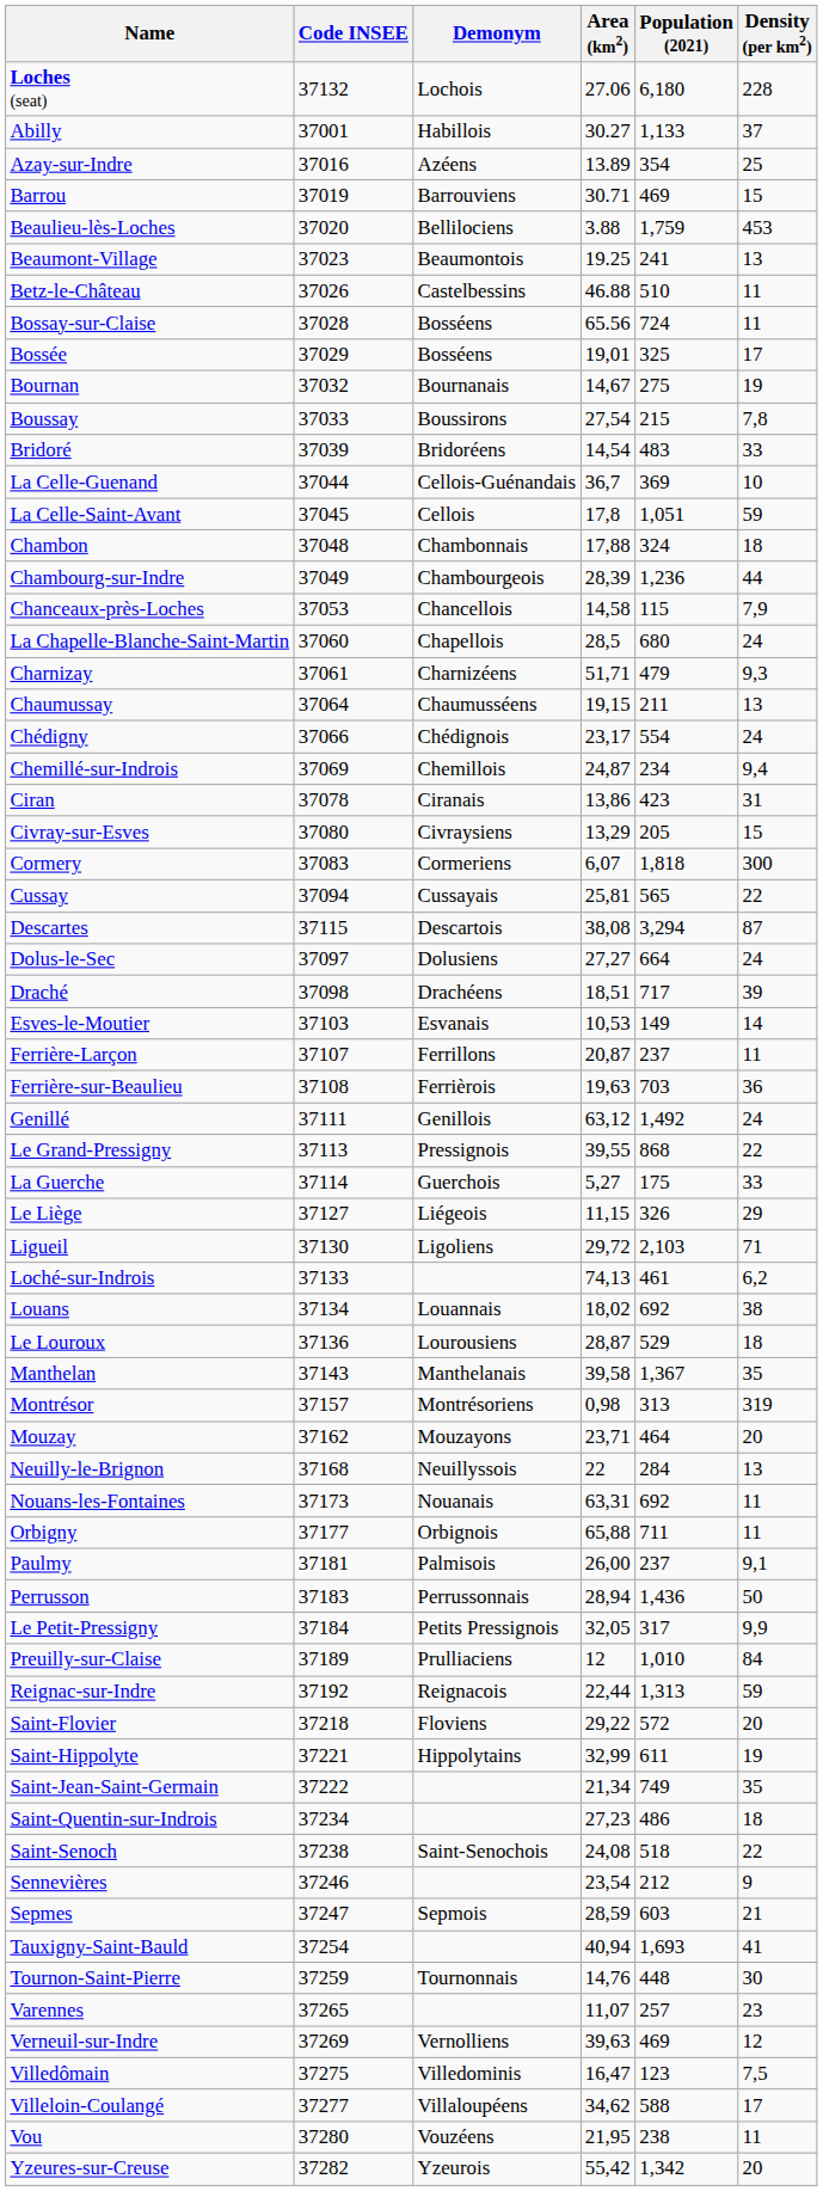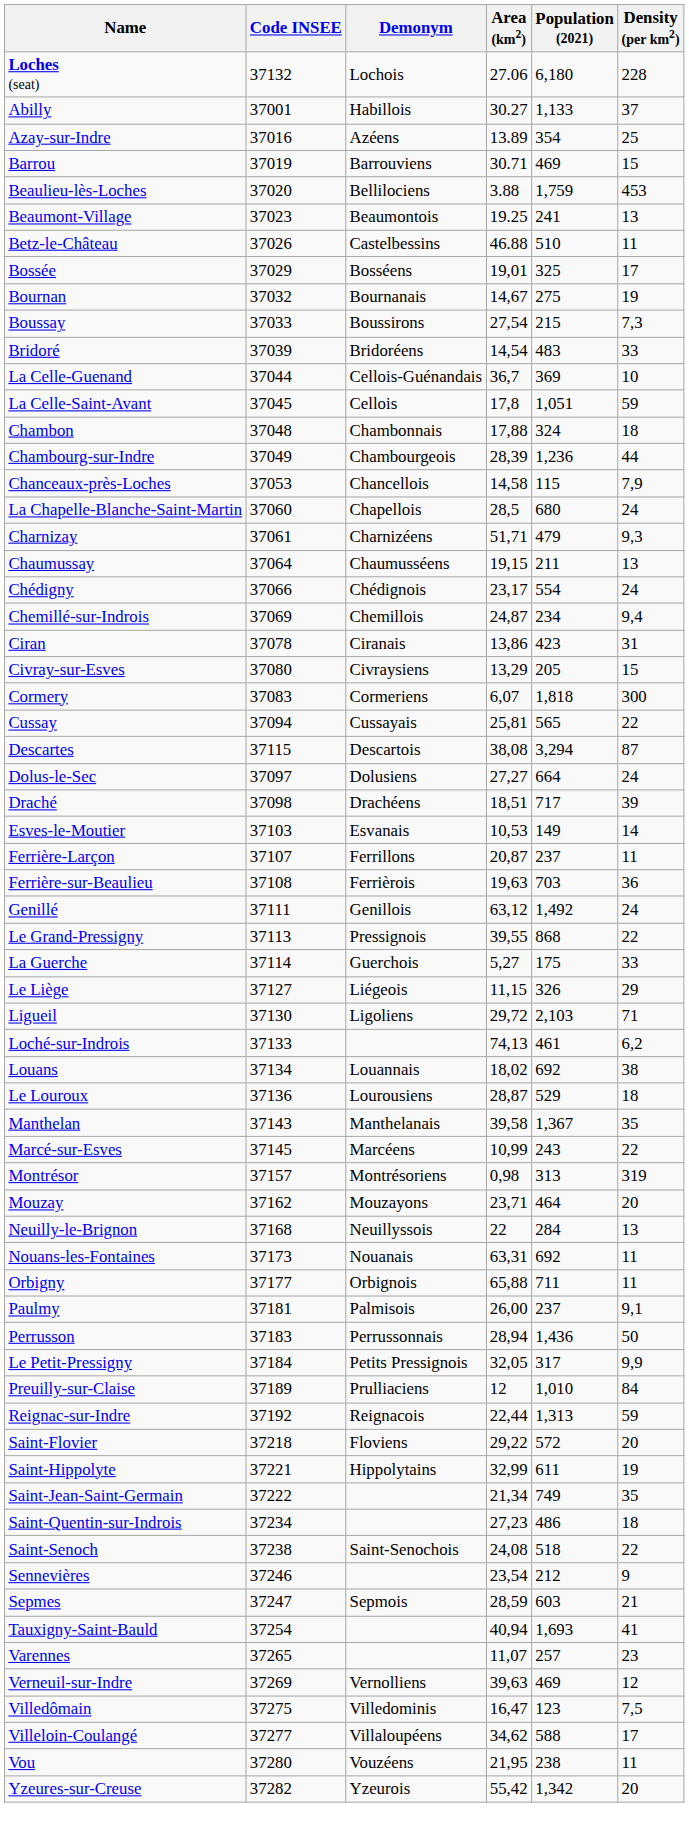 <table class="wikitable">
 <tr>
 <th>Name</th>
 <th><a href='#'>Code INSEE</a></th>
 <th><a href='#'>Demonym</a></th>
 <th>Area<br><small>(km<sup>2</sup>)</small></th>
 <th>Population<br><small>(2021)</small></th>
 <th>Density<br><small>(per km<sup>2</sup>)</small></th>
 </tr>
 <tr>
 <td><strong><a href='#'>Loches</a></strong><br><small>(seat)</small></td>
 <td>37132</td>
 <td>Lochois</td>
 <td>27.06</td>
 <td>6,180</td>
 <td>228</td>
 </tr>
 <tr>
 <td><a href='#'>Abilly</a></td>
 <td>37001</td>
 <td>Habillois</td>
 <td>30.27</td>
 <td>1,133</td>
 <td>37</td>
 </tr>
 <tr>
 <td><a href='#'>Azay-sur-Indre</a></td>
 <td>37016</td>
 <td>Azéens</td>
 <td>13.89</td>
 <td>354</td>
 <td>25</td>
 </tr>
 <tr>
 <td><a href='#'>Barrou</a></td>
 <td>37019</td>
 <td>Barrouviens</td>
 <td>30.71</td>
 <td>469</td>
 <td>15</td>
 </tr>
 <tr>
 <td><a href='#'>Beaulieu-lès-Loches</a></td>
 <td>37020</td>
 <td>Bellilociens</td>
 <td>3.88</td>
 <td>1,759</td>
 <td>453</td>
 </tr>
 <tr>
 <td><a href='#'>Beaumont-Village</a></td>
 <td>37023</td>
 <td>Beaumontois</td>
 <td>19.25</td>
 <td>241</td>
 <td>13</td>
 </tr>
 <tr>
 <td><a href='#'>Betz-le-Château</a></td>
 <td>37026</td>
 <td>Castelbessins</td>
 <td>46.88</td>
 <td>510</td>
 <td>11</td>
 </tr>
 <tr>
-<td><a href='#'>Bossay-sur-Claise</a></td>
-<td>37028</td>
-<td>Bosséens</td>
-<td>65.56</td>
-<td>724</td>
-<td>11</td>
-</tr>
-<tr>
 <td><a href='#'>Bossée</a></td>
 <td>37029</td>
 <td>Bosséens</td>
 <td>19,01</td>
 <td>325</td>
 <td>17</td>
 </tr>
 <tr>
 <td><a href='#'>Bournan</a></td>
 <td>37032</td>
 <td>Bournanais</td>
 <td>14,67</td>
 <td>275</td>
 <td>19</td>
 </tr>
 <tr>
 <td><a href='#'>Boussay</a></td>
 <td>37033</td>
 <td>Boussirons</td>
 <td>27,54</td>
 <td>215</td>
-<td>7,8</td>
+<td>7,3</td>
 </tr>
 <tr>
 <td><a href='#'>Bridoré</a></td>
 <td>37039</td>
 <td>Bridoréens</td>
 <td>14,54</td>
 <td>483</td>
 <td>33</td>
 </tr>
 <tr>
 <td><a href='#'>La Celle-Guenand</a></td>
 <td>37044</td>
 <td>Cellois-Guénandais</td>
 <td>36,7</td>
 <td>369</td>
 <td>10</td>
 </tr>
 <tr>
 <td><a href='#'>La Celle-Saint-Avant</a></td>
 <td>37045</td>
 <td>Cellois</td>
 <td>17,8</td>
 <td>1,051</td>
 <td>59</td>
 </tr>
 <tr>
 <td><a href='#'>Chambon</a></td>
 <td>37048</td>
 <td>Chambonnais</td>
 <td>17,88</td>
 <td>324</td>
 <td>18</td>
 </tr>
 <tr>
 <td><a href='#'>Chambourg-sur-Indre</a></td>
 <td>37049</td>
 <td>Chambourgeois</td>
 <td>28,39</td>
 <td>1,236</td>
 <td>44</td>
 </tr>
 <tr>
 <td><a href='#'>Chanceaux-près-Loches</a></td>
 <td>37053</td>
 <td>Chancellois</td>
 <td>14,58</td>
 <td>115</td>
 <td>7,9</td>
 </tr>
 <tr>
 <td><a href='#'>La Chapelle-Blanche-Saint-Martin</a></td>
 <td>37060</td>
 <td>Chapellois</td>
 <td>28,5</td>
 <td>680</td>
 <td>24</td>
 </tr>
 <tr>
 <td><a href='#'>Charnizay</a></td>
 <td>37061</td>
 <td>Charnizéens</td>
 <td>51,71</td>
 <td>479</td>
 <td>9,3</td>
 </tr>
 <tr>
 <td><a href='#'>Chaumussay</a></td>
 <td>37064</td>
 <td>Chaumusséens</td>
 <td>19,15</td>
 <td>211</td>
 <td>13</td>
 </tr>
 <tr>
 <td><a href='#'>Chédigny</a></td>
 <td>37066</td>
 <td>Chédignois</td>
 <td>23,17</td>
 <td>554</td>
 <td>24</td>
 </tr>
 <tr>
 <td><a href='#'>Chemillé-sur-Indrois</a></td>
 <td>37069</td>
 <td>Chemillois</td>
 <td>24,87</td>
 <td>234</td>
 <td>9,4</td>
 </tr>
 <tr>
 <td><a href='#'>Ciran</a></td>
 <td>37078</td>
 <td>Ciranais</td>
 <td>13,86</td>
 <td>423</td>
 <td>31</td>
 </tr>
 <tr>
 <td><a href='#'>Civray-sur-Esves</a></td>
 <td>37080</td>
 <td>Civraysiens</td>
 <td>13,29</td>
 <td>205</td>
 <td>15</td>
 </tr>
 <tr>
 <td><a href='#'>Cormery</a></td>
 <td>37083</td>
 <td>Cormeriens</td>
 <td>6,07</td>
 <td>1,818</td>
 <td>300</td>
 </tr>
 <tr>
 <td><a href='#'>Cussay</a></td>
 <td>37094</td>
 <td>Cussayais</td>
 <td>25,81</td>
 <td>565</td>
 <td>22</td>
 </tr>
 <tr>
 <td><a href='#'>Descartes</a></td>
 <td>37115</td>
 <td>Descartois</td>
 <td>38,08</td>
 <td>3,294</td>
 <td>87</td>
 </tr>
 <tr>
 <td><a href='#'>Dolus-le-Sec</a></td>
 <td>37097</td>
 <td>Dolusiens</td>
 <td>27,27</td>
 <td>664</td>
 <td>24</td>
 </tr>
 <tr>
 <td><a href='#'>Draché</a></td>
 <td>37098</td>
 <td>Drachéens</td>
 <td>18,51</td>
 <td>717</td>
 <td>39</td>
 </tr>
 <tr>
 <td><a href='#'>Esves-le-Moutier</a></td>
 <td>37103</td>
 <td>Esvanais</td>
 <td>10,53</td>
 <td>149</td>
 <td>14</td>
 </tr>
 <tr>
 <td><a href='#'>Ferrière-Larçon</a></td>
 <td>37107</td>
 <td>Ferrillons</td>
 <td>20,87</td>
 <td>237</td>
 <td>11</td>
 </tr>
 <tr>
 <td><a href='#'>Ferrière-sur-Beaulieu</a></td>
 <td>37108</td>
 <td>Ferrièrois</td>
 <td>19,63</td>
 <td>703</td>
 <td>36</td>
 </tr>
 <tr>
 <td><a href='#'>Genillé</a></td>
 <td>37111</td>
 <td>Genillois</td>
 <td>63,12</td>
 <td>1,492</td>
 <td>24</td>
 </tr>
 <tr>
 <td><a href='#'>Le Grand-Pressigny</a></td>
 <td>37113</td>
 <td>Pressignois</td>
 <td>39,55</td>
 <td>868</td>
 <td>22</td>
 </tr>
 <tr>
 <td><a href='#'>La Guerche</a></td>
 <td>37114</td>
 <td>Guerchois</td>
 <td>5,27</td>
 <td>175</td>
 <td>33</td>
 </tr>
 <tr>
 <td><a href='#'>Le Liège</a></td>
 <td>37127</td>
 <td>Liégeois</td>
 <td>11,15</td>
 <td>326</td>
 <td>29</td>
 </tr>
 <tr>
 <td><a href='#'>Ligueil</a></td>
 <td>37130</td>
 <td>Ligoliens</td>
 <td>29,72</td>
 <td>2,103</td>
 <td>71</td>
 </tr>
 <tr>
 <td><a href='#'>Loché-sur-Indrois</a></td>
 <td>37133</td>
 <td></td>
 <td>74,13</td>
 <td>461</td>
 <td>6,2</td>
 </tr>
 <tr>
 <td><a href='#'>Louans</a></td>
 <td>37134</td>
 <td>Louannais</td>
 <td>18,02</td>
 <td>692</td>
 <td>38</td>
 </tr>
 <tr>
 <td><a href='#'>Le Louroux</a></td>
 <td>37136</td>
 <td>Lourousiens</td>
 <td>28,87</td>
 <td>529</td>
 <td>18</td>
 </tr>
 <tr>
 <td><a href='#'>Manthelan</a></td>
 <td>37143</td>
 <td>Manthelanais</td>
 <td>39,58</td>
 <td>1,367</td>
 <td>35</td>
 </tr>
 <tr>
+<td><a href='#'>Marcé-sur-Esves</a></td>
+<td>37145</td>
+<td>Marcéens</td>
+<td>10,99</td>
+<td>243</td>
+<td>22</td>
+</tr>
+<tr>
 <td><a href='#'>Montrésor</a></td>
 <td>37157</td>
 <td>Montrésoriens</td>
 <td>0,98</td>
 <td>313</td>
 <td>319</td>
 </tr>
 <tr>
 <td><a href='#'>Mouzay</a></td>
 <td>37162</td>
 <td>Mouzayons</td>
 <td>23,71</td>
 <td>464</td>
 <td>20</td>
 </tr>
 <tr>
 <td><a href='#'>Neuilly-le-Brignon</a></td>
 <td>37168</td>
 <td>Neuillyssois</td>
 <td>22</td>
 <td>284</td>
 <td>13</td>
 </tr>
 <tr>
 <td><a href='#'>Nouans-les-Fontaines</a></td>
 <td>37173</td>
 <td>Nouanais</td>
 <td>63,31</td>
 <td>692</td>
 <td>11</td>
 </tr>
 <tr>
 <td><a href='#'>Orbigny</a></td>
 <td>37177</td>
 <td>Orbignois</td>
 <td>65,88</td>
 <td>711</td>
 <td>11</td>
 </tr>
 <tr>
 <td><a href='#'>Paulmy</a></td>
 <td>37181</td>
 <td>Palmisois</td>
 <td>26,00</td>
 <td>237</td>
 <td>9,1</td>
 </tr>
 <tr>
 <td><a href='#'>Perrusson</a></td>
 <td>37183</td>
 <td>Perrussonnais</td>
 <td>28,94</td>
 <td>1,436</td>
 <td>50</td>
 </tr>
 <tr>
 <td><a href='#'>Le Petit-Pressigny</a></td>
 <td>37184</td>
 <td>Petits Pressignois</td>
 <td>32,05</td>
 <td>317</td>
 <td>9,9</td>
 </tr>
 <tr>
 <td><a href='#'>Preuilly-sur-Claise</a></td>
 <td>37189</td>
 <td>Prulliaciens</td>
 <td>12</td>
 <td>1,010</td>
 <td>84</td>
 </tr>
 <tr>
 <td><a href='#'>Reignac-sur-Indre</a></td>
 <td>37192</td>
 <td>Reignacois</td>
 <td>22,44</td>
 <td>1,313</td>
 <td>59</td>
 </tr>
 <tr>
 <td><a href='#'>Saint-Flovier</a></td>
 <td>37218</td>
 <td>Floviens</td>
 <td>29,22</td>
 <td>572</td>
 <td>20</td>
 </tr>
 <tr>
 <td><a href='#'>Saint-Hippolyte</a></td>
 <td>37221</td>
 <td>Hippolytains</td>
 <td>32,99</td>
 <td>611</td>
 <td>19</td>
 </tr>
 <tr>
 <td><a href='#'>Saint-Jean-Saint-Germain</a></td>
 <td>37222</td>
 <td></td>
 <td>21,34</td>
 <td>749</td>
 <td>35</td>
 </tr>
 <tr>
 <td><a href='#'>Saint-Quentin-sur-Indrois</a></td>
 <td>37234</td>
 <td></td>
 <td>27,23</td>
 <td>486</td>
 <td>18</td>
 </tr>
 <tr>
 <td><a href='#'>Saint-Senoch</a></td>
 <td>37238</td>
 <td>Saint-Senochois</td>
 <td>24,08</td>
 <td>518</td>
 <td>22</td>
 </tr>
 <tr>
 <td><a href='#'>Sennevières</a></td>
 <td>37246</td>
 <td></td>
 <td>23,54</td>
 <td>212</td>
 <td>9</td>
 </tr>
 <tr>
 <td><a href='#'>Sepmes</a></td>
 <td>37247</td>
 <td>Sepmois</td>
 <td>28,59</td>
 <td>603</td>
 <td>21</td>
 </tr>
 <tr>
 <td><a href='#'>Tauxigny-Saint-Bauld</a></td>
 <td>37254</td>
 <td></td>
 <td>40,94</td>
 <td>1,693</td>
 <td>41</td>
 </tr>
 <tr>
-<td><a href='#'>Tournon-Saint-Pierre</a></td>
-<td>37259</td>
-<td>Tournonnais</td>
-<td>14,76</td>
-<td>448</td>
-<td>30</td>
-</tr>
-<tr>
 <td><a href='#'>Varennes</a></td>
 <td>37265</td>
 <td></td>
 <td>11,07</td>
 <td>257</td>
 <td>23</td>
 </tr>
 <tr>
 <td><a href='#'>Verneuil-sur-Indre</a></td>
 <td>37269</td>
 <td>Vernolliens</td>
 <td>39,63</td>
 <td>469</td>
 <td>12</td>
 </tr>
 <tr>
 <td><a href='#'>Villedômain</a></td>
 <td>37275</td>
 <td>Villedominis</td>
 <td>16,47</td>
 <td>123</td>
 <td>7,5</td>
 </tr>
 <tr>
 <td><a href='#'>Villeloin-Coulangé</a></td>
 <td>37277</td>
 <td>Villaloupéens</td>
 <td>34,62</td>
 <td>588</td>
 <td>17</td>
 </tr>
 <tr>
 <td><a href='#'>Vou</a></td>
 <td>37280</td>
 <td>Vouzéens</td>
 <td>21,95</td>
 <td>238</td>
 <td>11</td>
 </tr>
 <tr>
 <td><a href='#'>Yzeures-sur-Creuse</a></td>
 <td>37282</td>
 <td>Yzeurois</td>
 <td>55,42</td>
 <td>1,342</td>
 <td>20</td>
 </tr>
 </table>
